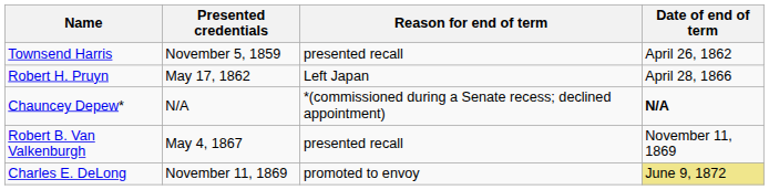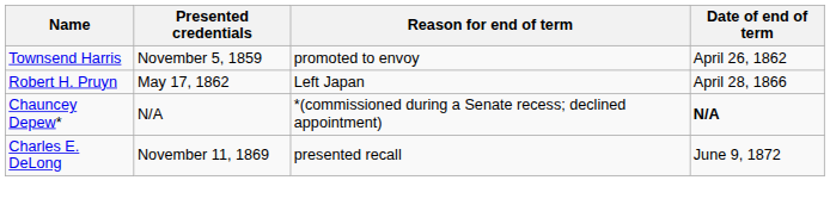 <table class="wikitable">
 <tr>
 <th>Name</th>
 <th>Presented credentials</th>
 <th>Reason for end of term</th>
 <th>Date of end of term</th>
 </tr>
 <tr>
 <td><a href='#'>Townsend Harris</a></td>
 <td>November 5, 1859</td>
-<td>presented recall</td>
+<td>promoted to envoy</td>
 <td>April 26, 1862</td>
 </tr>
 <tr>
 <td><a href='#'>Robert H. Pruyn</a></td>
 <td>May 17, 1862</td>
 <td>Left Japan</td>
 <td>April 28, 1866</td>
 </tr>
 <tr>
 <td><a href='#'>Chauncey Depew</a>*</td>
 <td>N/A</td>
 <td>*(commissioned during a Senate recess; declined appointment)</td>
 <td><strong>N/A</strong></td>
 </tr>
 <tr>
-<td><a href='#'>Robert B. Van Valkenburgh</a></td>
-<td>May 4, 1867</td>
-<td>presented recall</td>
-<td>November 11, 1869</td>
-</tr>
-<tr>
 <td><a href='#'>Charles E. DeLong</a></td>
 <td>November 11, 1869</td>
-<td>promoted to envoy</td>
-<td style="background: khaki;">June 9, 1872</td>
+<td>presented recall</td>
+<td>June 9, 1872</td>
 </tr>
 </table>
